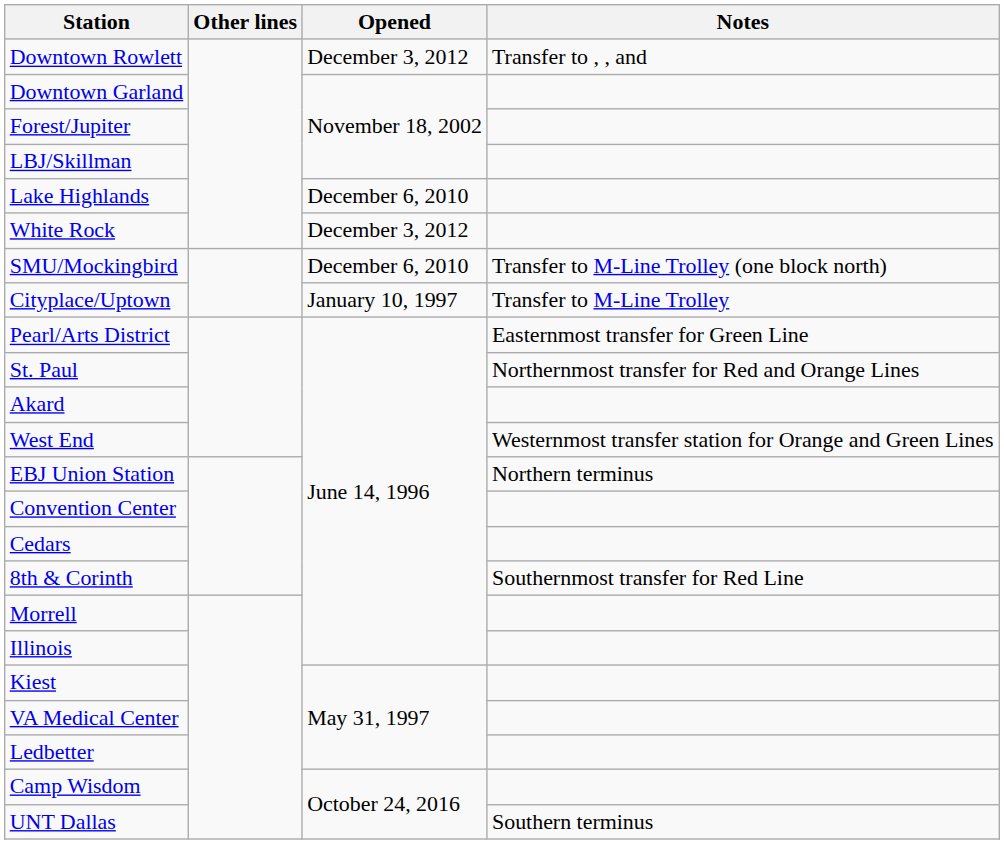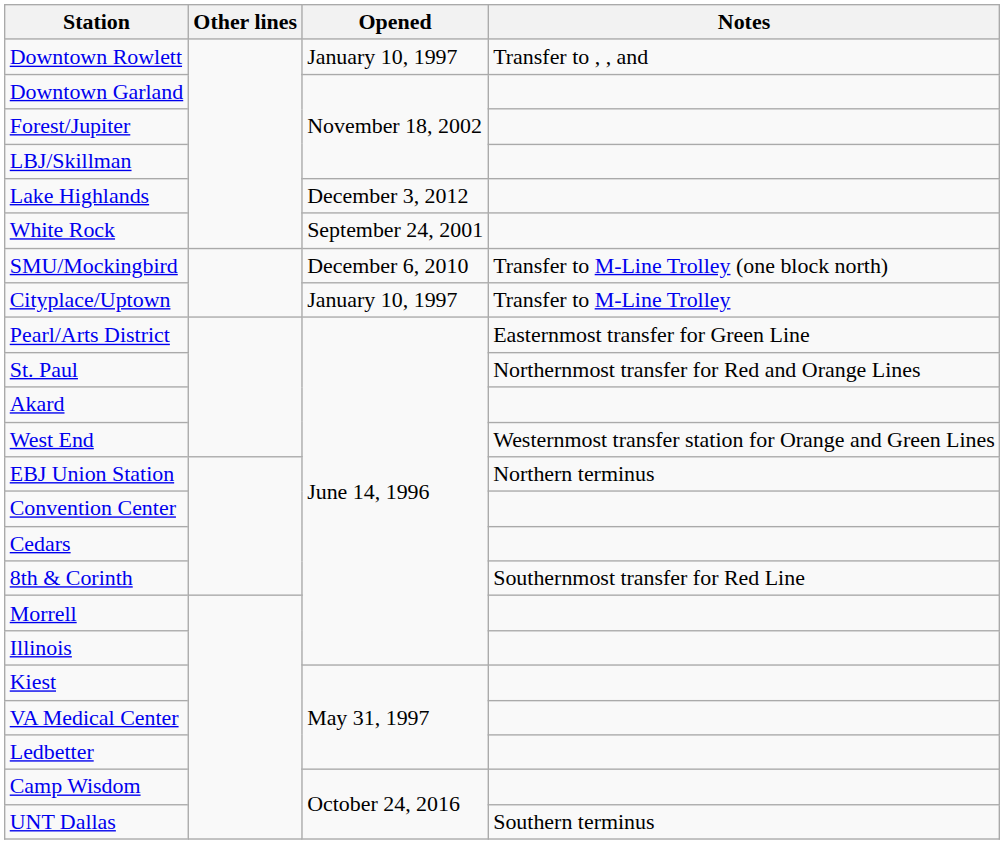 <table class="wikitable">
 <tr>
 <th>Station</th>
 <th>Other lines</th>
 <th>Opened</th>
 <th>Notes</th>
 </tr>
 <tr>
 <td><a href='#'>Downtown Rowlett</a></td>
 <td rowspan="6"></td>
-<td>December 3, 2012</td>
+<td>January 10, 1997</td>
 <td>Transfer to , , and </td>
 </tr>
 <tr>
 <td><a href='#'>Downtown Garland</a></td>
 <td rowspan="3">November 18, 2002</td>
 <td></td>
 </tr>
 <tr>
 <td><a href='#'>Forest/Jupiter</a></td>
 <td></td>
 </tr>
 <tr>
 <td><a href='#'>LBJ/Skillman</a></td>
 <td></td>
 </tr>
 <tr>
 <td><a href='#'>Lake Highlands</a></td>
-<td>December 6, 2010</td>
+<td>December 3, 2012</td>
 <td></td>
 </tr>
 <tr>
 <td><a href='#'>White Rock</a></td>
-<td>December 3, 2012</td>
+<td>September 24, 2001</td>
 <td></td>
 </tr>
 <tr>
 <td><a href='#'>SMU/Mockingbird</a></td>
 <td rowspan="2"> </td>
 <td>December 6, 2010</td>
 <td>Transfer to  <a href='#'>M-Line Trolley</a> (one block north)</td>
 </tr>
 <tr>
 <td><a href='#'>Cityplace/Uptown</a></td>
 <td>January 10, 1997</td>
 <td>Transfer to  <a href='#'>M-Line Trolley</a></td>
 </tr>
 <tr>
 <td><a href='#'>Pearl/Arts District</a></td>
 <td rowspan="4">  </td>
 <td rowspan="10">June 14, 1996</td>
 <td>Easternmost transfer for Green Line</td>
 </tr>
 <tr>
 <td><a href='#'>St. Paul</a></td>
 <td>Northernmost transfer for Red and Orange Lines</td>
 </tr>
 <tr>
 <td><a href='#'>Akard</a></td>
 <td></td>
 </tr>
 <tr>
 <td><a href='#'>West End</a></td>
 <td>Westernmost transfer station for Orange and Green Lines</td>
 </tr>
 <tr>
 <td><a href='#'>EBJ Union Station</a></td>
 <td rowspan="4"></td>
 <td>Northern terminus</td>
 </tr>
 <tr>
 <td><a href='#'>Convention Center</a></td>
 <td></td>
 </tr>
 <tr>
 <td><a href='#'>Cedars</a></td>
 <td></td>
 </tr>
 <tr>
 <td><a href='#'>8th & Corinth</a></td>
 <td>Southernmost transfer for Red Line</td>
 </tr>
 <tr>
 <td><a href='#'>Morrell</a></td>
 <td rowspan="7"></td>
 <td></td>
 </tr>
 <tr>
 <td><a href='#'>Illinois</a></td>
 <td></td>
 </tr>
 <tr>
 <td><a href='#'>Kiest</a></td>
 <td rowspan="3">May 31, 1997</td>
 <td></td>
 </tr>
 <tr>
 <td><a href='#'>VA Medical Center</a></td>
 <td></td>
 </tr>
 <tr>
 <td><a href='#'>Ledbetter</a></td>
 <td></td>
 </tr>
 <tr>
 <td><a href='#'>Camp Wisdom</a></td>
 <td rowspan="2">October 24, 2016</td>
 <td></td>
 </tr>
 <tr>
 <td><a href='#'>UNT Dallas</a></td>
 <td>Southern terminus</td>
 </tr>
 </table>
